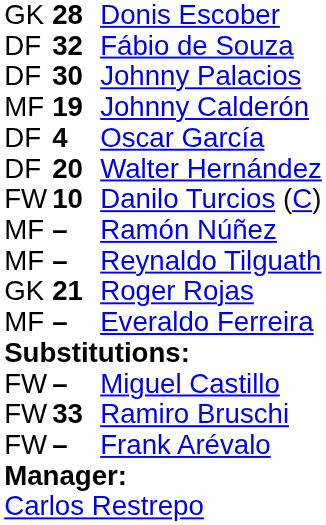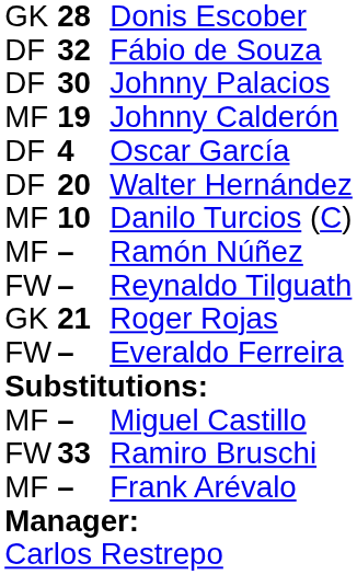 <table cellspacing="0" cellpadding="0" style="font-size:90%; margin:auto;">
 <tr>
 <td colspan=4></td>
 </tr>
 <tr>
 <th width="25"></th>
 <th width="25"></th>
 </tr>
 <tr>
 <td>GK</td>
 <td><strong>28</strong></td>
 <td> <a href='#'>Donis Escober</a></td>
 </tr>
 <tr>
 <td>DF</td>
 <td><strong>32</strong></td>
 <td> <a href='#'>Fábio de Souza</a></td>
 </tr>
 <tr>
 <td>DF</td>
 <td><strong>30</strong></td>
 <td> <a href='#'>Johnny Palacios</a></td>
 <td></td>
 <td></td>
 </tr>
 <tr>
 <td>MF</td>
 <td><strong>19</strong></td>
 <td> <a href='#'>Johnny Calderón</a></td>
 <td></td>
 <td></td>
 </tr>
 <tr>
 <td>DF</td>
 <td><strong>4</strong></td>
 <td> <a href='#'>Oscar García</a></td>
 </tr>
 <tr>
 <td>DF</td>
 <td><strong>20</strong></td>
 <td> <a href='#'>Walter Hernández</a></td>
 </tr>
 <tr>
-<td>FW</td>
+<td>MF</td>
 <td><strong>10</strong></td>
 <td> <a href='#'>Danilo Turcios</a> (<a href='#'>C</a>)</td>
 <td></td>
 <td></td>
 </tr>
 <tr>
 <td>MF</td>
 <td><strong>–</strong></td>
 <td> <a href='#'>Ramón Núñez</a></td>
 <td></td>
 <td></td>
 </tr>
 <tr>
-<td>MF</td>
+<td>FW</td>
 <td><strong>–</strong></td>
 <td> <a href='#'>Reynaldo Tilguath</a></td>
 <td></td>
 <td></td>
 </tr>
 <tr>
 <td>GK</td>
 <td><strong>21</strong></td>
 <td> <a href='#'>Roger Rojas</a></td>
 <td></td>
 <td></td>
 </tr>
 <tr>
-<td>MF</td>
+<td>FW</td>
 <td><strong>–</strong></td>
 <td> <a href='#'>Everaldo Ferreira</a></td>
 <td></td>
 <td></td>
 </tr>
 <tr>
 <td colspan=3><strong>Substitutions:</strong></td>
 </tr>
 <tr>
-<td>FW</td>
+<td>MF</td>
 <td><strong>–</strong></td>
 <td> <a href='#'>Miguel Castillo</a></td>
 <td></td>
 <td></td>
 <td></td>
 <td></td>
 </tr>
 <tr>
 <td>FW</td>
 <td><strong>33</strong></td>
 <td> <a href='#'>Ramiro Bruschi</a></td>
 <td></td>
 <td></td>
 </tr>
 <tr>
-<td>FW</td>
+<td>MF</td>
 <td><strong>–</strong></td>
 <td> <a href='#'>Frank Arévalo</a></td>
 <td></td>
 <td></td>
 </tr>
 <tr>
 <td colspan=3><strong>Manager:</strong></td>
 </tr>
 <tr>
 <td colspan=3> <a href='#'>Carlos Restrepo</a></td>
 </tr>
 </table>
